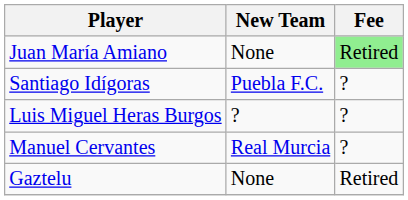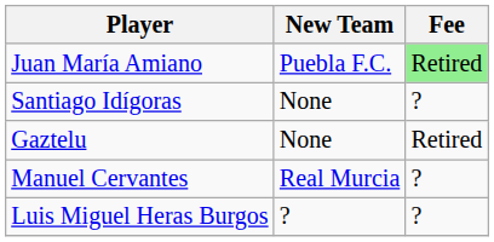 <table class=wikitable>
 <tr>
 <th>Player</th>
 <th>New Team</th>
 <th>Fee</th>
 </tr>
 <tr>
 <td> <a href='#'>Juan María Amiano</a></td>
-<td>None</td>
+<td> <a href='#'>Puebla F.C.</a></td>
 <td style="background: lightgreen;">Retired</td>
 </tr>
 <tr>
 <td> <a href='#'>Santiago Idígoras</a></td>
-<td> <a href='#'>Puebla F.C.</a></td>
+<td>None</td>
+<td>?</td>
+</tr>
+<tr>
+<td> <a href='#'>Gaztelu</a></td>
+<td>None</td>
+<td>Retired</td>
+</tr>
+<tr>
+<td> <a href='#'>Manuel Cervantes</a></td>
+<td><a href='#'>Real Murcia</a></td>
 <td>?</td>
 </tr>
 <tr>
 <td> <a href='#'>Luis Miguel Heras Burgos</a></td>
 <td>?</td>
 <td>?</td>
 </tr>
 <tr>
-<td> <a href='#'>Manuel Cervantes</a></td>
-<td><a href='#'>Real Murcia</a></td>
-<td>?</td>
-</tr>
-<tr>
-<td> <a href='#'>Gaztelu</a></td>
-<td>None</td>
-<td>Retired</td>
-</tr>
-<tr>
 </tr>
 </table>
